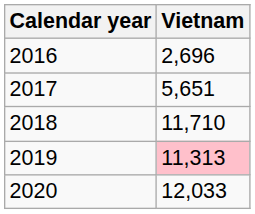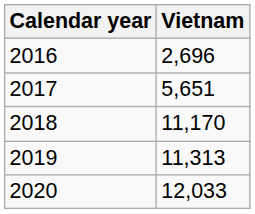 <table class="wikitable">
 <tr>
 <th>Calendar year</th>
 <th>Vietnam</th>
 </tr>
 <tr>
 <td>2016</td>
 <td>2,696</td>
 </tr>
 <tr>
 <td>2017</td>
 <td>5,651</td>
 </tr>
 <tr>
 <td>2018</td>
-<td>11,710</td>
+<td>11,170</td>
 </tr>
 <tr>
 <td>2019</td>
-<td style="background: pink;">11,313</td>
+<td>11,313</td>
 </tr>
 <tr>
 <td>2020</td>
 <td>12,033</td>
 </tr>
 </table>
